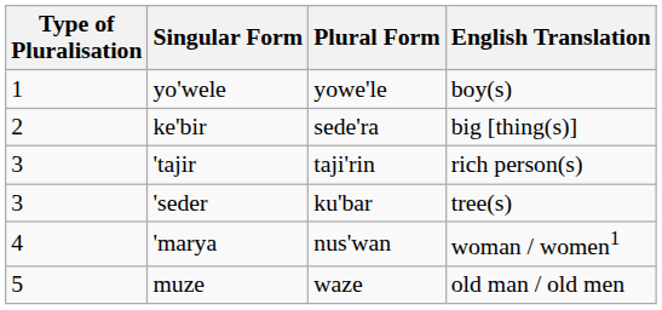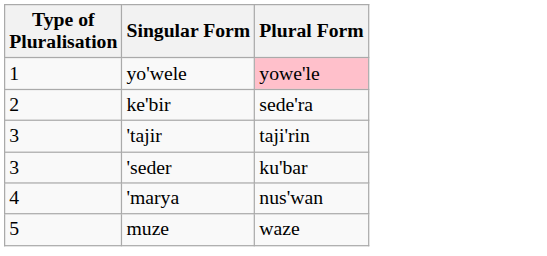 <table class="wikitable">
 <tr>
 <th>Type of<br>Pluralisation</th>
 <th>Singular Form</th>
 <th>Plural Form</th>
-<th>English Translation</th>
 </tr>
 <tr>
 <td>1</td>
 <td>yo'wele</td>
-<td>yowe'le</td>
-<td>boy(s)</td>
+<td style="background: pink;">yowe'le</td>
 </tr>
 <tr>
 <td>2</td>
 <td>ke'bir</td>
 <td>sede'ra</td>
-<td>big [thing(s)]</td>
 </tr>
 <tr>
 <td>3</td>
 <td>'tajir</td>
 <td>taji'rin</td>
-<td>rich person(s)</td>
 </tr>
 <tr>
 <td>3</td>
 <td>'seder</td>
 <td>ku'bar</td>
-<td>tree(s)</td>
 </tr>
 <tr>
 <td>4</td>
 <td>'marya</td>
 <td>nus'wan</td>
-<td>woman / women<sup>1</sup></td>
 </tr>
 <tr>
 <td>5</td>
 <td>muze</td>
 <td>waze</td>
-<td>old man / old men</td>
 </tr>
 </table>
